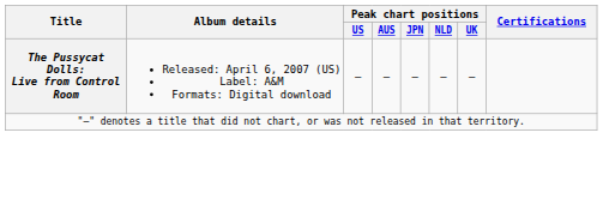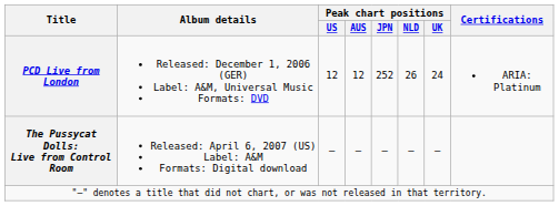 <table class="wikitable plainrowheaders" style="text-align:center;">
 <tr>
 <th scope="col" rowspan="2" style="width:11em;">Title</th>
 <th scope="col" rowspan="2" style="width:20em;">Album details</th>
 <th scope="col" colspan="5">Peak chart positions</th>
 <th scope="col" rowspan="2" style="width:10em;"><a href='#'>Certifications</a></th>
 </tr>
 <tr>
 <th scope="col" style="width:2.5em; font-size:90%;"><a href='#'>US</a><br></th>
 <th scope="col" style="width:2.5em; font-size:90%;"><a href='#'>AUS</a><br></th>
 <th scope="col" style="width:2.5em; font-size:90%;"><a href='#'>JPN</a><br></th>
 <th scope="col" style="width:2.5em; font-size:90%;"><a href='#'>NLD</a><br></th>
 <th scope="col" style="width:2.5em; font-size:90%;"><a href='#'>UK</a><br></th>
 </tr>
 <tr>
+<th scope="row"><em><a href='#'>PCD Live from London</a></em></th>
+<td><br><ul><li>Released: December 1, 2006 <span>(GER)</span></li><li>Label: A&M, Universal Music</li><li>Formats: <a href='#'>DVD</a></li></ul></td>
+<td>12</td>
+<td>12</td>
+<td>252</td>
+<td>26</td>
+<td>24</td>
+<td><br><ul><li>ARIA: Platinum</li></ul></td>
+</tr>
+<tr>
 <th scope="row"><em>The Pussycat Dolls:<br>Live from Control Room</em></th>
 <td><br><ul><li>Released: April 6, 2007 <span>(US)</span></li><li>Label: A&M</li><li>Formats: Digital download</li></ul></td>
 <td>—</td>
 <td>—</td>
 <td>—</td>
 <td>—</td>
 <td>—</td>
 <td></td>
 </tr>
 <tr>
 <td colspan="8" style="font-size:90%">"—" denotes a title that did not chart, or was not released in that territory.</td>
 </tr>
 </table>
